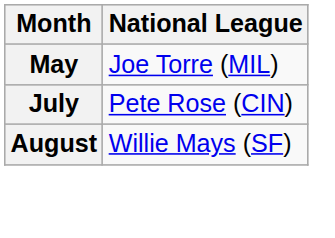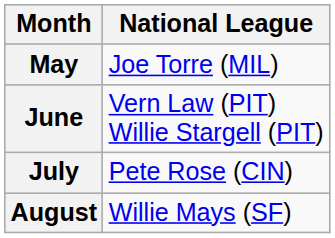 <table class="wikitable">
 <tr>
 <th>Month</th>
 <th>National League</th>
 </tr>
 <tr>
 <th>May</th>
 <td><a href='#'>Joe Torre</a> (<a href='#'>MIL</a>)</td>
 </tr>
 <tr>
+<th>June</th>
+<td><a href='#'>Vern Law</a> (<a href='#'>PIT</a>)<br><a href='#'>Willie Stargell</a> (<a href='#'>PIT</a>)</td>
+</tr>
+<tr>
 <th>July</th>
 <td><a href='#'>Pete Rose</a> (<a href='#'>CIN</a>)</td>
 </tr>
 <tr>
 <th>August</th>
 <td><a href='#'>Willie Mays</a> (<a href='#'>SF</a>)</td>
 </tr>
 </table>
